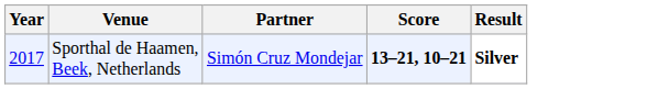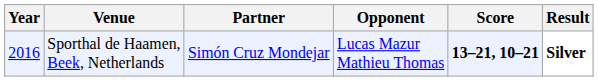 <table class="sortable wikitable" style="font-size: 90%;">
 <tr>
 <th>Year</th>
 <th>Venue</th>
 <th>Partner</th>
+<th>Opponent</th>
 <th>Score</th>
 <th>Result</th>
 </tr>
 <tr style="background:#ECF2FF">
-<td align="center"><a href='#'>2017</a></td>
+<td align="center"><a href='#'>2016</a></td>
 <td align="left">Sporthal de Haamen,<br><a href='#'>Beek</a>, Netherlands</td>
 <td> <a href='#'>Simón Cruz Mondejar</a></td>
+<td align="left"> <a href='#'>Lucas Mazur</a><br> <a href='#'>Mathieu Thomas</a></td>
 <td align="left"><strong>13–21, 10–21</strong></td>
 <td style="text-align:left; background:white"> <strong>Silver</strong></td>
 </tr>
 </table>
